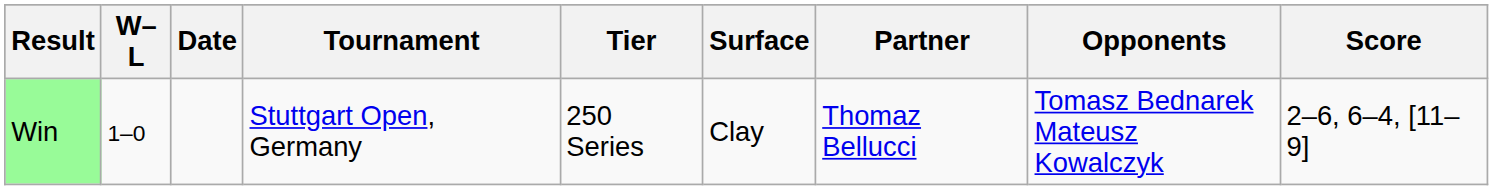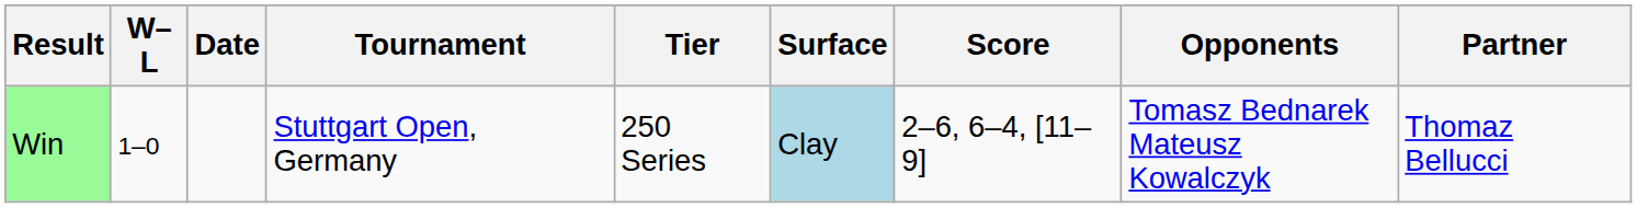 <table class="sortable wikitable">
 <tr>
 <th>Result</th>
 <th class=unsortable>W–L</th>
 <th>Date</th>
 <th>Tournament</th>
 <th>Tier</th>
 <th>Surface</th>
+<th class=unsortable>Score</th>
+<th>Opponents</th>
 <th>Partner</th>
-<th>Opponents</th>
-<th class=unsortable>Score</th>
 </tr>
 <tr>
 <td bgcolor=98FB98>Win</td>
 <td><small>1–0</small></td>
 <td><a href='#'></a></td>
 <td><a href='#'>Stuttgart Open</a>, Germany</td>
 <td>250 Series</td>
-<td>Clay</td>
+<td style="background: lightblue;">Clay</td>
+<td>2–6, 6–4, [11–9]</td>
+<td> <a href='#'>Tomasz Bednarek</a><br> <a href='#'>Mateusz Kowalczyk</a></td>
 <td> <a href='#'>Thomaz Bellucci</a></td>
-<td> <a href='#'>Tomasz Bednarek</a><br> <a href='#'>Mateusz Kowalczyk</a></td>
-<td>2–6, 6–4, [11–9]</td>
 </tr>
 </table>
